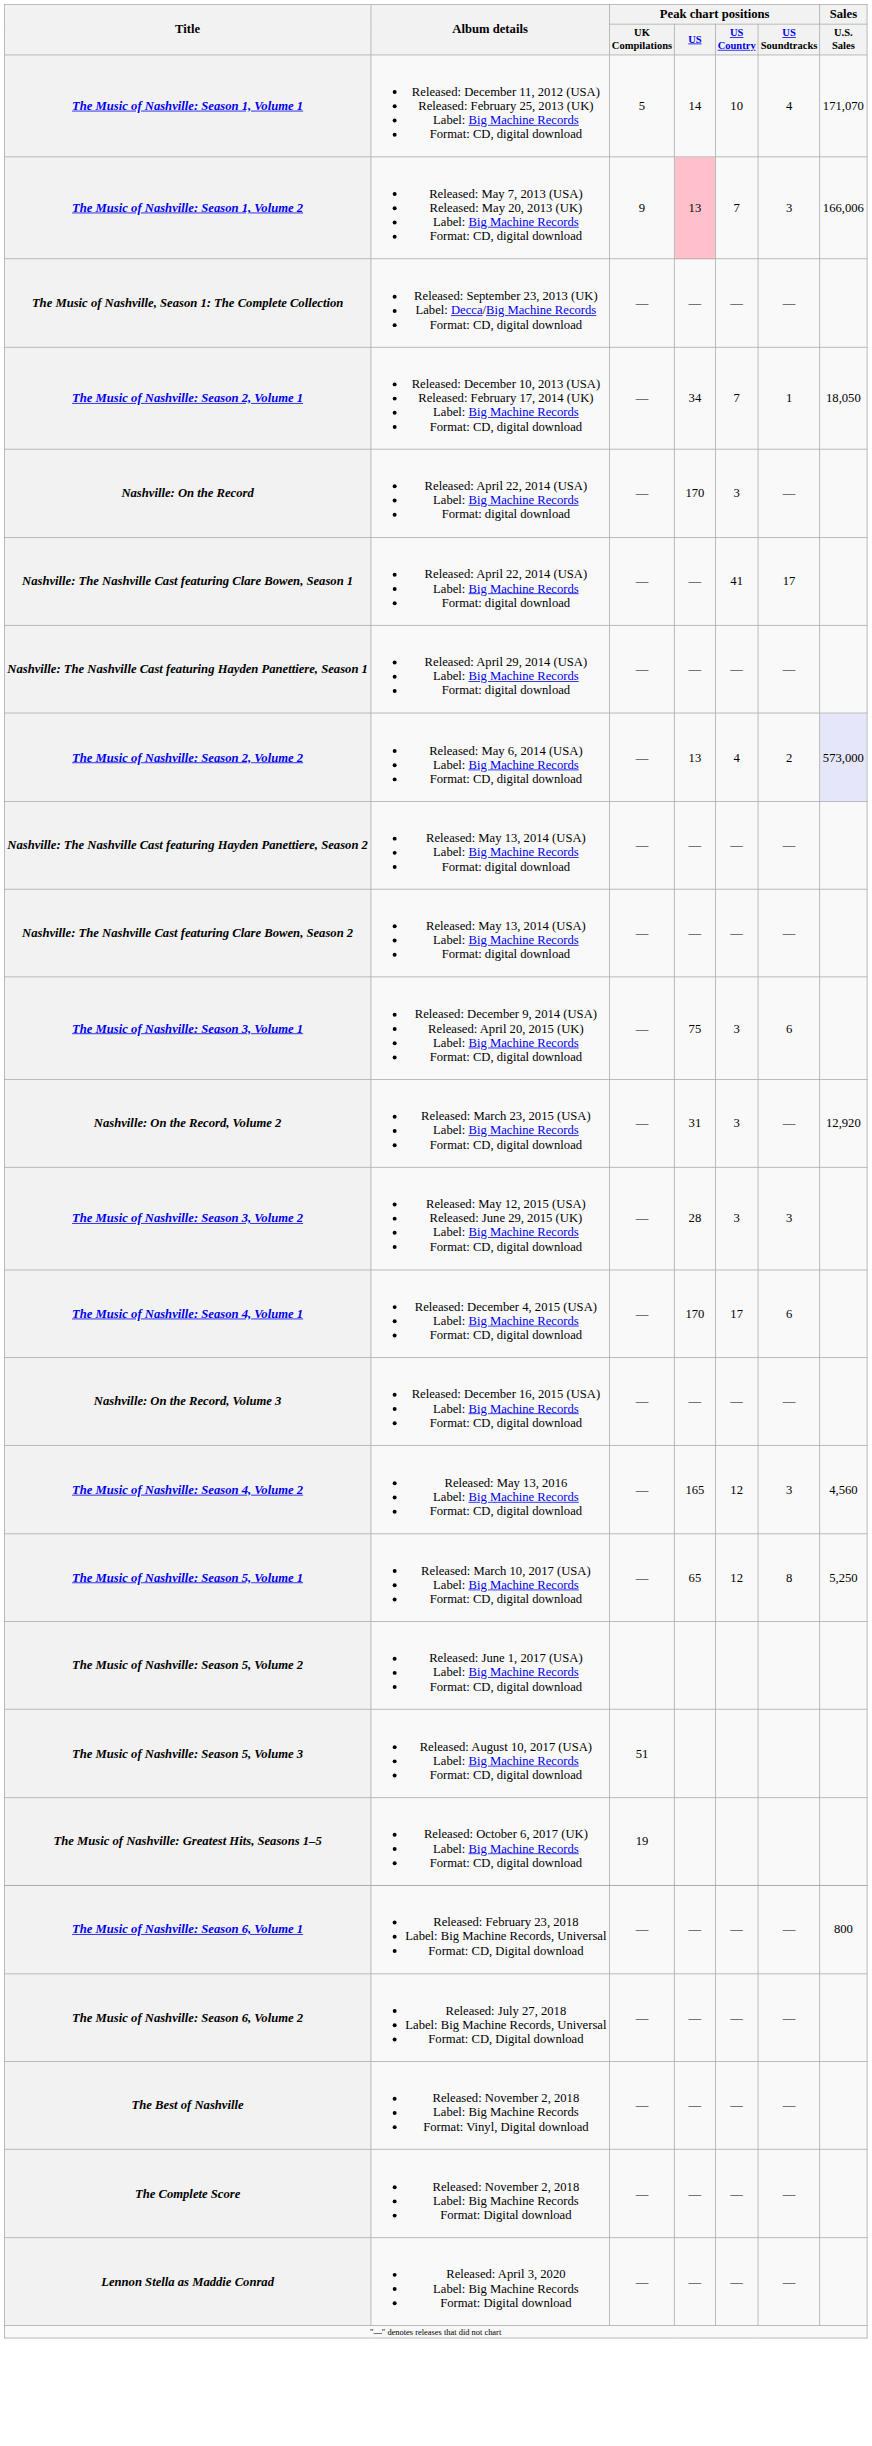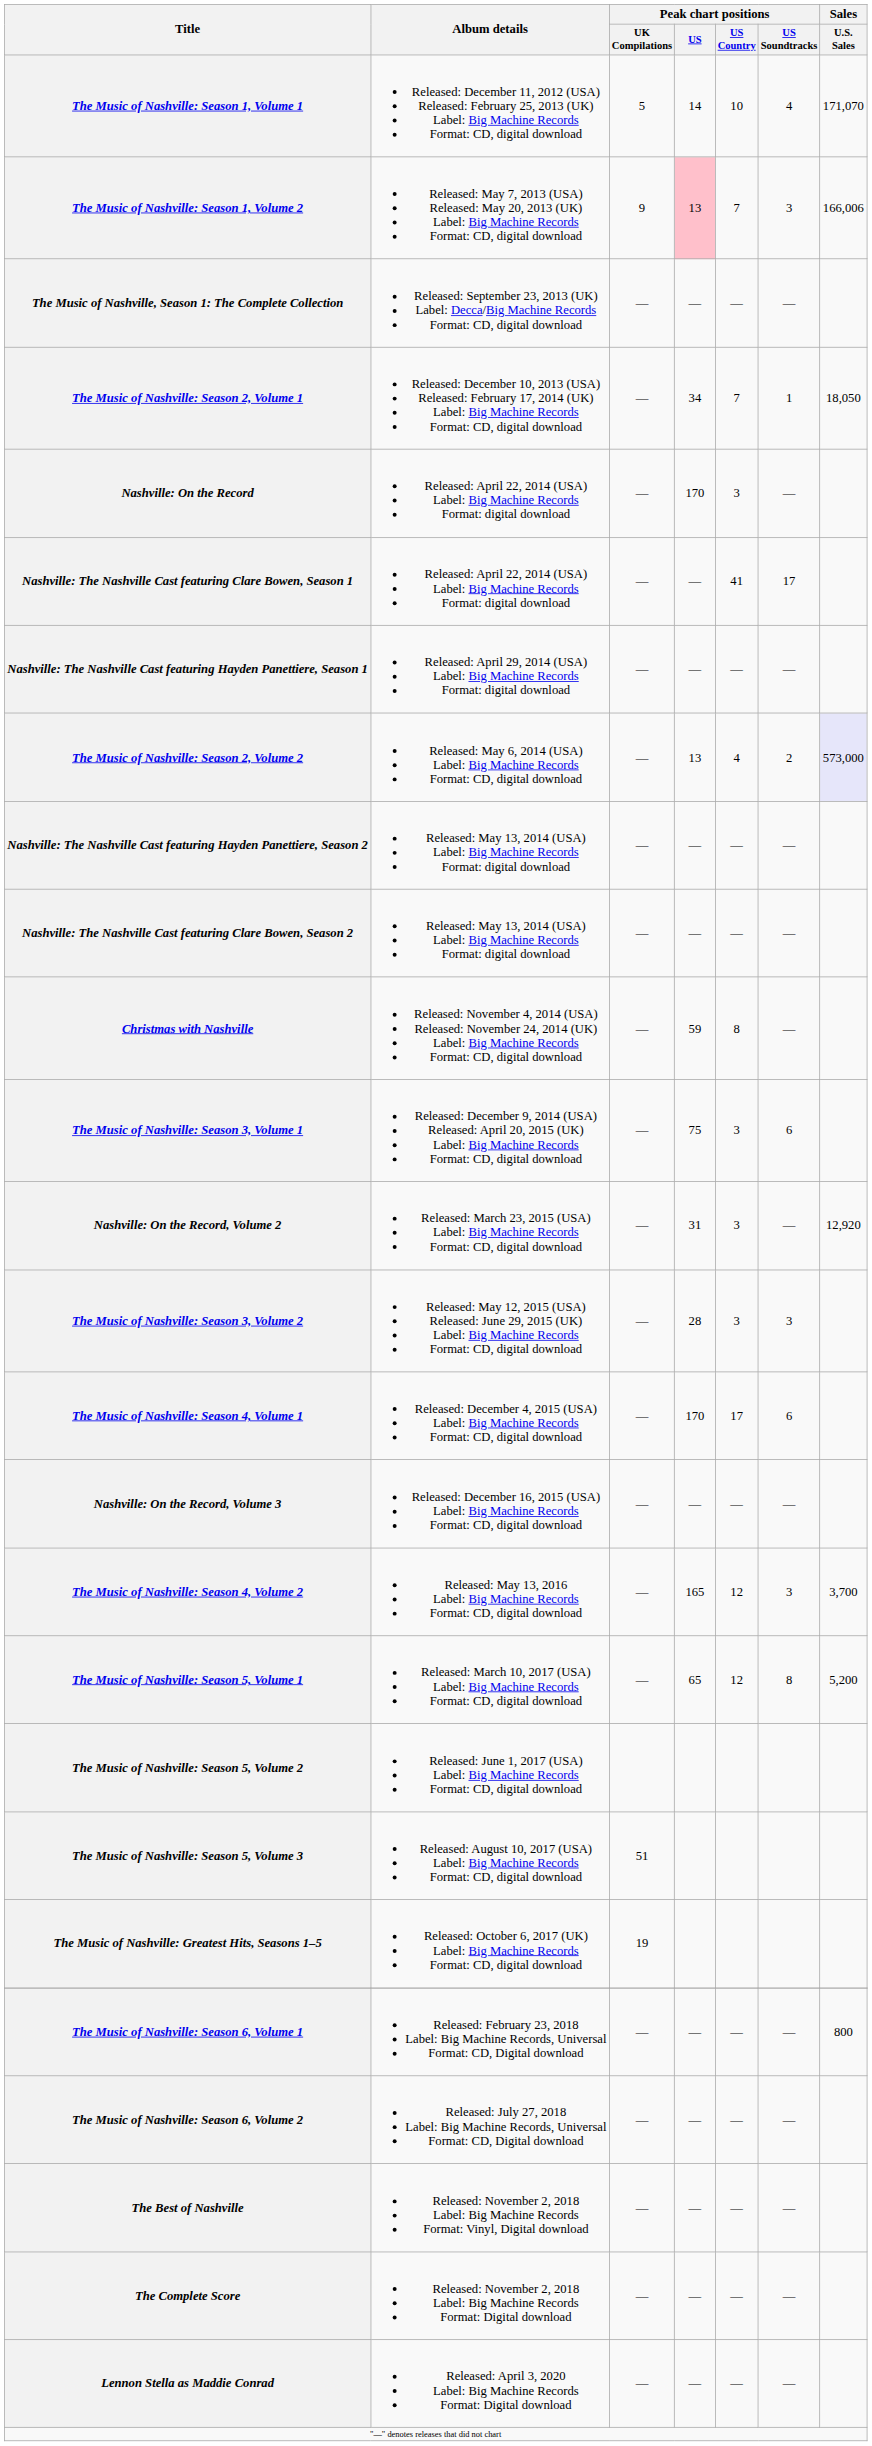 <table class="wikitable plainrowheaders" style="text-align:center;" border="1">
 <tr>
 <th scope="col" rowspan="2">Title</th>
 <th scope="col" rowspan="2">Album details</th>
 <th colspan="4">Peak chart positions</th>
 <th>Sales</th>
 </tr>
 <tr style="font-size:smaller;">
 <th width="45">UK Compilations</th>
 <th width="45"><a href='#'>US</a><br></th>
 <th width="45"><a href='#'>US Country</a><br></th>
 <th width="45"><a href='#'>US</a><br>Soundtracks</th>
 <th width="45">U.S. Sales</th>
 </tr>
 <tr>
 <th scope="row"><em><a href='#'>The Music of Nashville: Season 1, Volume 1</a></em></th>
 <td><br><ul><li>Released: December 11, 2012 (USA)</li><li>Released: February 25, 2013 (UK)</li><li>Label: <a href='#'>Big Machine Records</a></li><li>Format: CD, digital download</li></ul></td>
 <td>5</td>
 <td>14</td>
 <td>10</td>
 <td>4</td>
 <td>171,070</td>
 </tr>
 <tr>
 <th scope="row"><em><a href='#'>The Music of Nashville: Season 1, Volume 2</a></em></th>
 <td><br><ul><li>Released: May 7, 2013 (USA)</li><li>Released: May 20, 2013 (UK)</li><li>Label: <a href='#'>Big Machine Records</a></li><li>Format: CD, digital download</li></ul></td>
 <td>9</td>
 <td style="background: pink;">13</td>
 <td>7</td>
 <td>3</td>
 <td>166,006</td>
 </tr>
 <tr>
 <th scope="row"><em>The Music of Nashville, Season 1: The Complete Collection</em></th>
 <td><br><ul><li>Released: September 23, 2013 (UK)</li><li>Label: <a href='#'>Decca</a>/<a href='#'>Big Machine Records</a></li><li>Format: CD, digital download</li></ul></td>
 <td>—</td>
 <td>—</td>
 <td>—</td>
 <td>—</td>
 <td></td>
 </tr>
 <tr>
 <th scope="row"><em><a href='#'>The Music of Nashville: Season 2, Volume 1</a></em></th>
 <td><br><ul><li>Released: December 10, 2013 (USA)</li><li>Released: February 17, 2014 (UK)</li><li>Label: <a href='#'>Big Machine Records</a></li><li>Format: CD, digital download</li></ul></td>
 <td>—</td>
 <td>34</td>
 <td>7</td>
 <td>1</td>
 <td>18,050</td>
 </tr>
 <tr>
 <th scope="row"><em>Nashville: On the Record</em></th>
 <td><br><ul><li>Released: April 22, 2014 (USA)</li><li>Label: <a href='#'>Big Machine Records</a></li><li>Format: digital download</li></ul></td>
 <td>—</td>
 <td>170</td>
 <td>3</td>
 <td>—</td>
 <td></td>
 </tr>
 <tr>
 <th scope="row"><em>Nashville: The Nashville Cast featuring Clare Bowen, Season 1</em></th>
 <td><br><ul><li>Released: April 22, 2014 (USA)</li><li>Label: <a href='#'>Big Machine Records</a></li><li>Format: digital download</li></ul></td>
 <td>—</td>
 <td>—</td>
 <td>41</td>
 <td>17</td>
 <td></td>
 </tr>
 <tr>
 <th scope="row"><em>Nashville: The Nashville Cast featuring Hayden Panettiere, Season 1</em></th>
 <td><br><ul><li>Released: April 29, 2014 (USA)</li><li>Label: <a href='#'>Big Machine Records</a></li><li>Format: digital download</li></ul></td>
 <td>—</td>
 <td>—</td>
 <td>—</td>
 <td>—</td>
 <td></td>
 </tr>
 <tr>
 <th scope="row"><em><a href='#'>The Music of Nashville: Season 2, Volume 2</a></em></th>
 <td><br><ul><li>Released: May 6, 2014 (USA)</li><li>Label: <a href='#'>Big Machine Records</a></li><li>Format: CD, digital download</li></ul></td>
 <td>—</td>
 <td>13</td>
 <td>4</td>
 <td>2</td>
 <td style="background: lavender;">573,000</td>
 </tr>
 <tr>
 <th scope="row"><em>Nashville: The Nashville Cast featuring Hayden Panettiere, Season 2</em></th>
 <td><br><ul><li>Released: May 13, 2014 (USA)</li><li>Label: <a href='#'>Big Machine Records</a></li><li>Format: digital download</li></ul></td>
 <td>—</td>
 <td>—</td>
 <td>—</td>
 <td>—</td>
 <td></td>
 </tr>
 <tr>
 <th scope="row"><em>Nashville: The Nashville Cast featuring Clare Bowen, Season 2</em></th>
 <td><br><ul><li>Released: May 13, 2014 (USA)</li><li>Label: <a href='#'>Big Machine Records</a></li><li>Format: digital download</li></ul></td>
 <td>—</td>
 <td>—</td>
 <td>—</td>
 <td>—</td>
 <td></td>
 </tr>
 <tr>
+<th scope="row"><em><a href='#'>Christmas with Nashville</a></em></th>
+<td><br><ul><li>Released: November 4, 2014 (USA)</li><li>Released: November 24, 2014 (UK)</li><li>Label: <a href='#'>Big Machine Records</a></li><li>Format: CD, digital download</li></ul></td>
+<td>—</td>
+<td>59</td>
+<td>8</td>
+<td>—</td>
+<td></td>
+</tr>
+<tr>
 <th scope="row"><em><a href='#'>The Music of Nashville: Season 3, Volume 1</a></em></th>
 <td><br><ul><li>Released: December 9, 2014 (USA)</li><li>Released: April 20, 2015 (UK)</li><li>Label: <a href='#'>Big Machine Records</a></li><li>Format: CD, digital download</li></ul></td>
 <td>—</td>
 <td>75</td>
 <td>3</td>
 <td>6</td>
 <td></td>
 </tr>
 <tr>
 <th scope="row"><em>Nashville: On the Record, Volume 2</em></th>
 <td><br><ul><li>Released: March 23, 2015 (USA)</li><li>Label: <a href='#'>Big Machine Records</a></li><li>Format: CD, digital download</li></ul></td>
 <td>—</td>
 <td>31</td>
 <td>3</td>
 <td>—</td>
 <td>12,920</td>
 </tr>
 <tr>
 <th scope="row"><em><a href='#'>The Music of Nashville: Season 3, Volume 2</a></em></th>
 <td><br><ul><li>Released: May 12, 2015 (USA)</li><li>Released: June 29, 2015 (UK)</li><li>Label: <a href='#'>Big Machine Records</a></li><li>Format: CD, digital download</li></ul></td>
 <td>—</td>
 <td>28</td>
 <td>3</td>
 <td>3</td>
 <td></td>
 </tr>
 <tr>
 <th scope="row"><em><a href='#'>The Music of Nashville: Season 4, Volume 1</a></em></th>
 <td><br><ul><li>Released: December 4, 2015 (USA)</li><li>Label: <a href='#'>Big Machine Records</a></li><li>Format: CD, digital download</li></ul></td>
 <td>—</td>
 <td>170</td>
 <td>17</td>
 <td>6</td>
 <td></td>
 </tr>
 <tr>
 <th ! scope="row"><em>Nashville: On the Record, Volume 3</em></th>
 <td><br><ul><li>Released: December 16, 2015 (USA)</li><li>Label: <a href='#'>Big Machine Records</a></li><li>Format: CD, digital download</li></ul></td>
 <td>—</td>
 <td>—</td>
 <td>—</td>
 <td>—</td>
 <td></td>
 </tr>
 <tr>
 <th scope="row"><em><a href='#'>The Music of Nashville: Season 4, Volume 2</a></em></th>
 <td><br><ul><li>Released: May 13, 2016</li><li>Label: <a href='#'>Big Machine Records</a></li><li>Format: CD, digital download</li></ul></td>
 <td>—</td>
 <td>165</td>
 <td>12</td>
 <td>3</td>
-<td>4,560</td>
+<td>3,700</td>
 </tr>
 <tr>
 <th scope="row"><em><a href='#'>The Music of Nashville: Season 5, Volume 1</a></em></th>
 <td><br><ul><li>Released: March 10, 2017 (USA)</li><li>Label: <a href='#'>Big Machine Records</a></li><li>Format: CD, digital download</li></ul></td>
 <td>—</td>
 <td>65</td>
 <td>12</td>
 <td>8</td>
-<td>5,250</td>
+<td>5,200</td>
 </tr>
 <tr>
 <th scope="row"><em>The Music of Nashville: Season 5, Volume 2</em></th>
 <td><br><ul><li>Released: June 1, 2017 (USA)</li><li>Label: <a href='#'>Big Machine Records</a></li><li>Format: CD, digital download</li></ul></td>
 <td></td>
 <td></td>
 <td></td>
 <td></td>
 <td></td>
 </tr>
 <tr>
 <th scope="row"><em>The Music of Nashville: Season 5, Volume 3</em></th>
 <td><br><ul><li>Released: August 10, 2017 (USA)</li><li>Label: <a href='#'>Big Machine Records</a></li><li>Format: CD, digital download</li></ul></td>
 <td>51</td>
 <td></td>
 <td></td>
 <td></td>
 <td></td>
 </tr>
 <tr>
 <th scope="row"><em>The Music of Nashville: Greatest Hits, Seasons 1–5</em></th>
 <td><br><ul><li>Released: October 6, 2017 (UK)</li><li>Label: <a href='#'>Big Machine Records</a></li><li>Format: CD, digital download</li></ul></td>
 <td>19</td>
 <td></td>
 <td></td>
 <td></td>
 <td></td>
 </tr>
 <tr>
 </tr>
 <tr>
 <th scope="row"><em><a href='#'>The Music of Nashville: Season 6, Volume 1</a></em></th>
 <td><br><ul><li>Released: February 23, 2018</li><li>Label: Big Machine Records, Universal</li><li>Format: CD, Digital download</li></ul></td>
 <td>—</td>
 <td>—</td>
 <td>—</td>
 <td>—</td>
 <td>800</td>
 </tr>
 <tr>
 <th scope="row"><em>The Music of Nashville: Season 6, Volume 2</em></th>
 <td><br><ul><li>Released: July 27, 2018</li><li>Label: Big Machine Records, Universal</li><li>Format: CD, Digital download</li></ul></td>
 <td>—</td>
 <td>—</td>
 <td>—</td>
 <td>—</td>
 <td></td>
 </tr>
 <tr>
 <th scope="row"><em>The Best of Nashville</em></th>
 <td><br><ul><li>Released: November 2, 2018</li><li>Label: Big Machine Records</li><li>Format: Vinyl, Digital download</li></ul></td>
 <td>—</td>
 <td>—</td>
 <td>—</td>
 <td>—</td>
 <td></td>
 </tr>
 <tr>
 <th scope="row"><em>The Complete Score</em></th>
 <td><br><ul><li>Released: November 2, 2018</li><li>Label: Big Machine Records</li><li>Format: Digital download</li></ul></td>
 <td>—</td>
 <td>—</td>
 <td>—</td>
 <td>—</td>
 <td></td>
 </tr>
 <tr>
 <th scope="row"><em>Lennon Stella as Maddie Conrad</em></th>
 <td><br><ul><li>Released: April 3, 2020</li><li>Label: Big Machine Records</li><li>Format: Digital download</li></ul></td>
 <td>—</td>
 <td>—</td>
 <td>—</td>
 <td>—</td>
 <td></td>
 </tr>
 <tr>
 <td colspan="7" style="font-size:8pt">"—" denotes releases that did not chart</td>
 </tr>
 </table>
